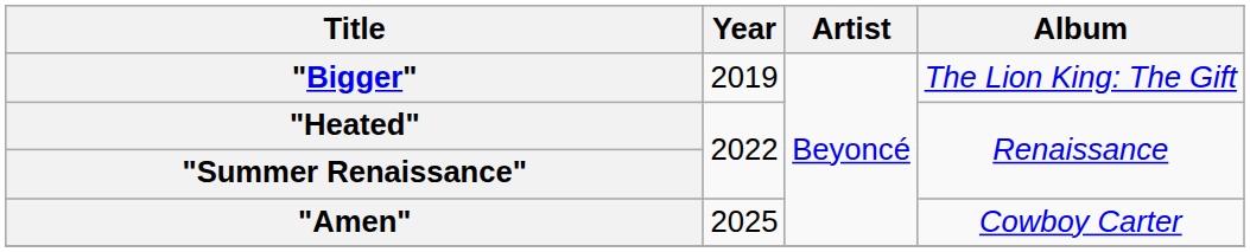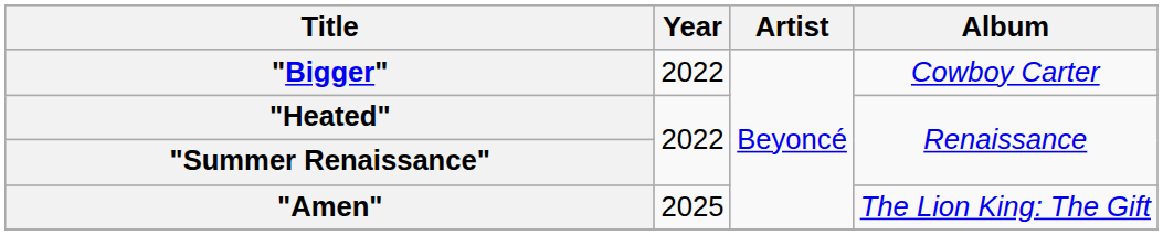 <table class="wikitable plainrowheaders" style="text-align:center;">
 <tr>
 <th scope="col" style="width:22.5em;">Title</th>
 <th scope="col">Year</th>
 <th scope="col">Artist</th>
 <th scope="col">Album</th>
 </tr>
 <tr>
 <th scope="row">"<a href='#'>Bigger</a>"</th>
-<td>2019</td>
+<td>2022</td>
 <td rowspan="4"><a href='#'>Beyoncé</a></td>
-<td><em><a href='#'>The Lion King: The Gift</a></em></td>
+<td><em><a href='#'>Cowboy Carter</a></em></td>
 </tr>
 <tr>
 <th scope="row">"Heated"</th>
 <td rowspan="2">2022</td>
 <td rowspan="2"><a href='#'><em>Renaissance</em></a></td>
 </tr>
 <tr>
 <th scope="row">"Summer Renaissance"</th>
 </tr>
 <tr>
 <th scope="row">"Amen"</th>
 <td>2025</td>
-<td><em><a href='#'>Cowboy Carter</a></em></td>
+<td><em><a href='#'>The Lion King: The Gift</a></em></td>
 </tr>
 <tr>
 </tr>
 </table>
